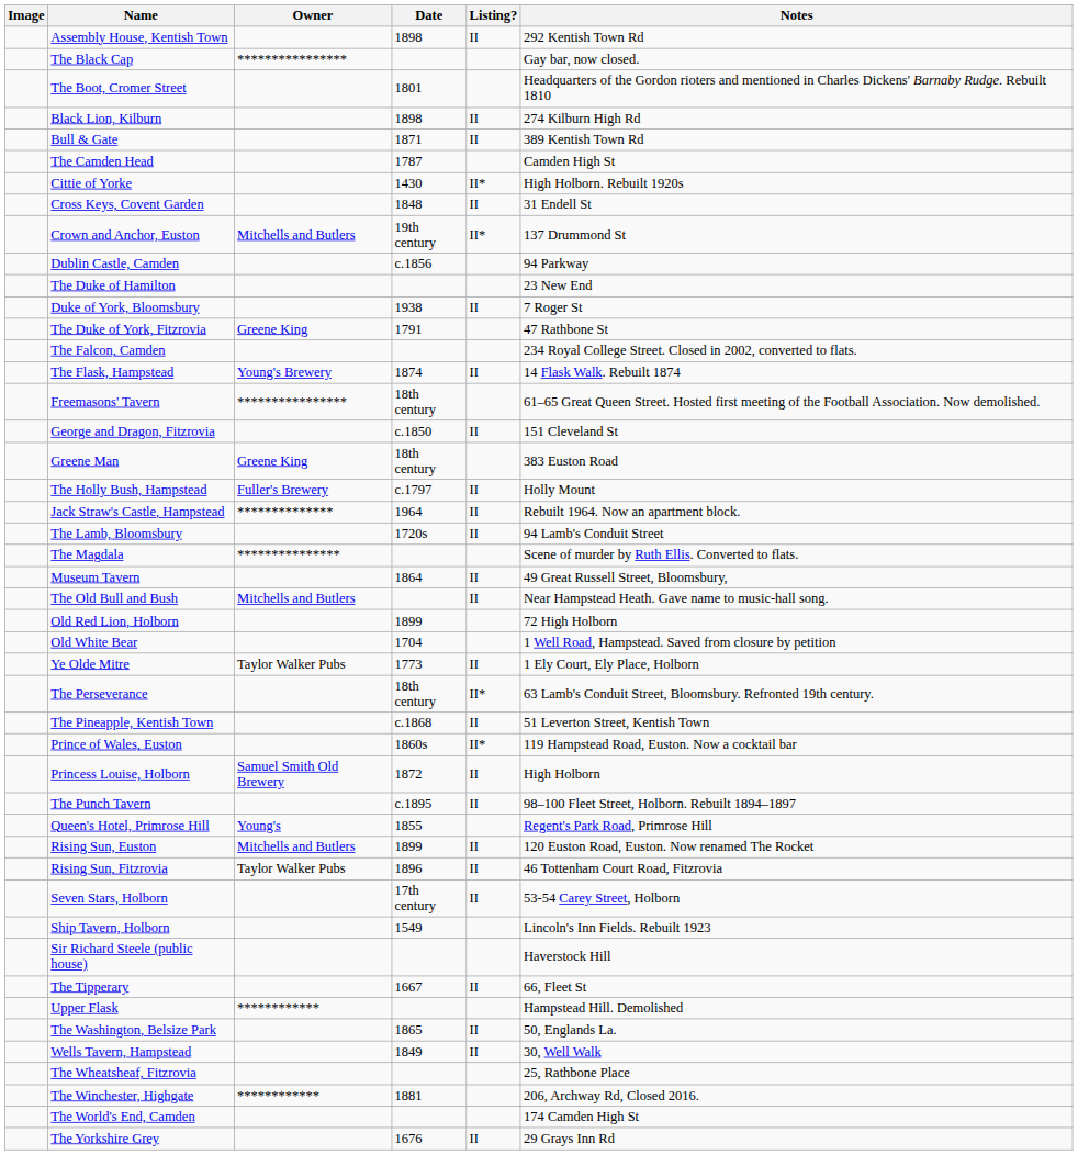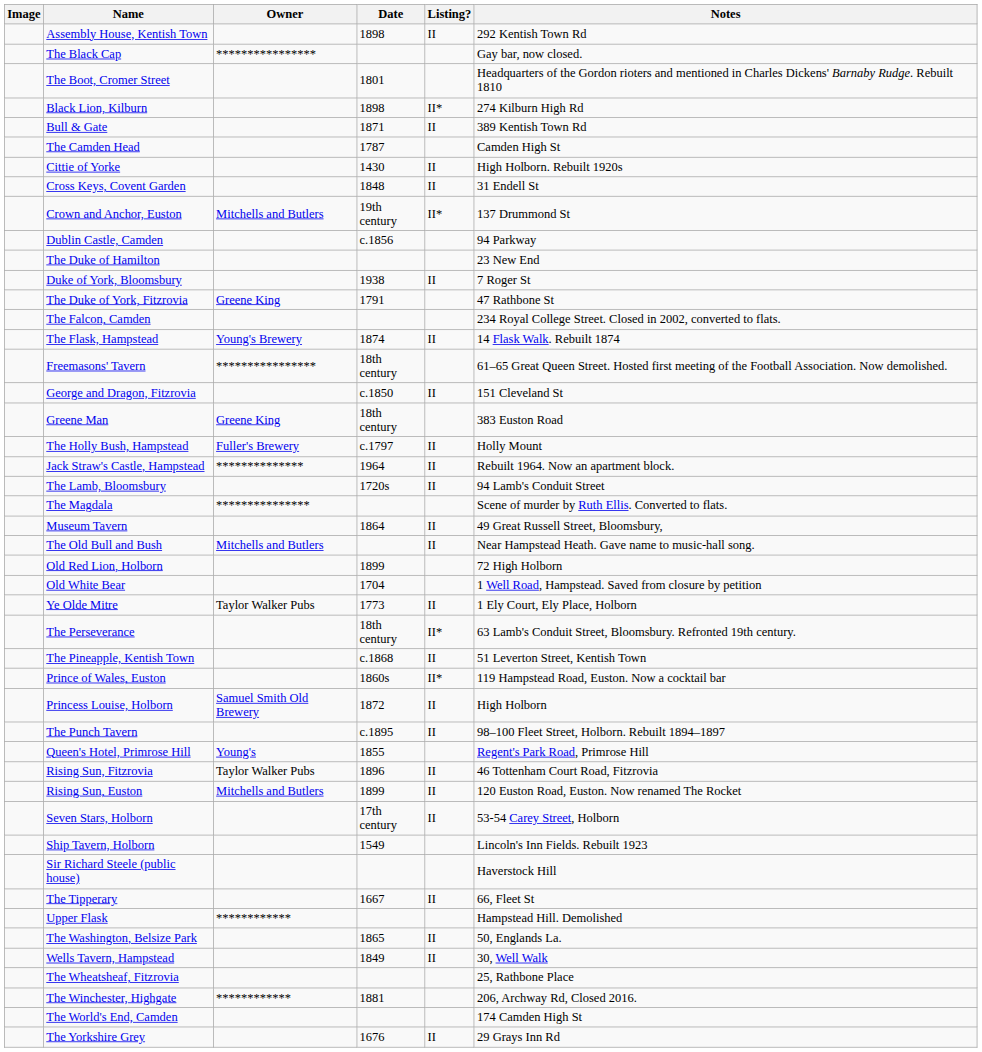 <table class="wikitable sortable">
 <tr>
 <th>Image</th>
 <th>Name</th>
 <th>Owner</th>
 <th>Date</th>
 <th>Listing?</th>
 <th>Notes</th>
 </tr>
 <tr>
 <td></td>
 <td><a href='#'>Assembly House, Kentish Town</a></td>
 <td></td>
 <td>1898</td>
 <td>II</td>
 <td>292 Kentish Town Rd</td>
 </tr>
 <tr>
 <td></td>
 <td><a href='#'>The Black Cap</a></td>
 <td>****************</td>
 <td></td>
 <td></td>
 <td>Gay bar, now closed.</td>
 </tr>
 <tr>
 <td></td>
 <td><a href='#'>The Boot, Cromer Street</a></td>
 <td></td>
 <td>1801</td>
 <td></td>
 <td>Headquarters of the Gordon rioters and mentioned in Charles Dickens' <em>Barnaby Rudge</em>. Rebuilt 1810</td>
 </tr>
 <tr>
 <td></td>
 <td><a href='#'>Black Lion, Kilburn</a></td>
 <td></td>
 <td>1898</td>
-<td>II</td>
+<td>II*</td>
 <td>274 Kilburn High Rd</td>
 </tr>
 <tr>
 <td></td>
 <td><a href='#'>Bull & Gate</a></td>
 <td></td>
 <td>1871</td>
 <td>II</td>
 <td>389 Kentish Town Rd</td>
 </tr>
 <tr>
 <td></td>
 <td><a href='#'>The Camden Head</a></td>
 <td></td>
 <td>1787</td>
 <td></td>
 <td>Camden High St</td>
 </tr>
 <tr>
 <td></td>
 <td><a href='#'>Cittie of Yorke</a></td>
 <td></td>
 <td>1430</td>
-<td>II*</td>
+<td>II</td>
 <td>High Holborn. Rebuilt 1920s</td>
 </tr>
 <tr>
 <td></td>
 <td><a href='#'>Cross Keys, Covent Garden</a></td>
 <td></td>
 <td>1848</td>
 <td>II</td>
 <td>31 Endell St</td>
 </tr>
 <tr>
 <td></td>
 <td><a href='#'>Crown and Anchor, Euston</a></td>
 <td><a href='#'>Mitchells and Butlers</a></td>
 <td>19th century</td>
 <td>II*</td>
 <td>137 Drummond St</td>
 </tr>
 <tr>
 <td></td>
 <td><a href='#'>Dublin Castle, Camden</a></td>
 <td></td>
 <td>c.1856</td>
 <td></td>
 <td>94 Parkway</td>
 </tr>
 <tr>
 <td></td>
 <td><a href='#'>The Duke of Hamilton</a></td>
 <td></td>
 <td></td>
 <td></td>
 <td>23 New End</td>
 </tr>
 <tr>
 <td></td>
 <td><a href='#'>Duke of York, Bloomsbury</a></td>
 <td></td>
 <td>1938</td>
 <td>II</td>
 <td>7 Roger St</td>
 </tr>
 <tr>
 <td></td>
 <td><a href='#'>The Duke of York, Fitzrovia</a></td>
 <td><a href='#'>Greene King</a></td>
 <td>1791</td>
 <td></td>
 <td>47 Rathbone St</td>
 </tr>
 <tr>
 <td></td>
 <td><a href='#'>The Falcon, Camden</a></td>
 <td></td>
 <td></td>
 <td></td>
 <td>234 Royal College Street. Closed in 2002, converted to flats.</td>
 </tr>
 <tr>
 <td></td>
 <td><a href='#'>The Flask, Hampstead</a></td>
 <td><a href='#'>Young's Brewery</a></td>
 <td>1874</td>
 <td>II</td>
 <td>14 <a href='#'>Flask Walk</a>. Rebuilt 1874</td>
 </tr>
 <tr>
 <td></td>
 <td><a href='#'>Freemasons' Tavern</a></td>
 <td>****************</td>
 <td>18th century</td>
 <td></td>
 <td>61–65 Great Queen Street. Hosted first meeting of the Football Association. Now demolished.</td>
 </tr>
 <tr>
 <td></td>
 <td><a href='#'>George and Dragon, Fitzrovia</a></td>
 <td></td>
 <td>c.1850</td>
 <td>II</td>
 <td>151 Cleveland St</td>
 </tr>
 <tr>
 <td></td>
 <td><a href='#'>Greene Man</a></td>
 <td><a href='#'>Greene King</a></td>
 <td>18th century</td>
 <td></td>
 <td>383 Euston Road</td>
 </tr>
 <tr>
 <td></td>
 <td><a href='#'>The Holly Bush, Hampstead</a></td>
 <td><a href='#'>Fuller's Brewery</a></td>
 <td>c.1797</td>
 <td>II</td>
 <td>Holly Mount</td>
 </tr>
 <tr>
 <td></td>
 <td><a href='#'>Jack Straw's Castle, Hampstead</a></td>
 <td>**************</td>
 <td>1964</td>
 <td>II</td>
 <td>Rebuilt 1964. Now an apartment block.</td>
 </tr>
 <tr>
 <td></td>
 <td><a href='#'>The Lamb, Bloomsbury</a></td>
 <td></td>
 <td>1720s</td>
 <td>II</td>
 <td>94 Lamb's Conduit Street</td>
 </tr>
 <tr>
 <td></td>
 <td><a href='#'>The Magdala</a></td>
 <td>***************</td>
 <td></td>
 <td></td>
 <td>Scene of murder by <a href='#'>Ruth Ellis</a>. Converted to flats.</td>
 </tr>
 <tr>
 <td></td>
 <td><a href='#'>Museum Tavern</a></td>
 <td></td>
 <td>1864</td>
 <td>II</td>
 <td>49 Great Russell Street, Bloomsbury,</td>
 </tr>
 <tr>
 <td></td>
 <td><a href='#'>The Old Bull and Bush</a></td>
 <td><a href='#'>Mitchells and Butlers</a></td>
 <td></td>
 <td>II</td>
 <td>Near Hampstead Heath. Gave name to music-hall song.</td>
 </tr>
 <tr>
 <td></td>
 <td><a href='#'>Old Red Lion, Holborn</a></td>
 <td></td>
 <td>1899</td>
 <td></td>
 <td>72 High Holborn</td>
 </tr>
 <tr>
 <td></td>
 <td><a href='#'>Old White Bear</a></td>
 <td></td>
 <td>1704</td>
 <td></td>
 <td>1 <a href='#'>Well Road</a>, Hampstead. Saved from closure by petition</td>
 </tr>
 <tr>
 <td></td>
 <td><a href='#'>Ye Olde Mitre</a></td>
 <td>Taylor Walker Pubs</td>
 <td>1773</td>
 <td>II</td>
 <td>1 Ely Court, Ely Place, Holborn</td>
 </tr>
 <tr>
 <td></td>
 <td><a href='#'>The Perseverance</a></td>
 <td></td>
 <td>18th century</td>
 <td>II*</td>
 <td>63 Lamb's Conduit Street, Bloomsbury. Refronted 19th century.</td>
 </tr>
 <tr>
 <td></td>
 <td><a href='#'>The Pineapple, Kentish Town</a></td>
 <td></td>
 <td>c.1868</td>
 <td>II</td>
 <td>51 Leverton Street, Kentish Town</td>
 </tr>
 <tr>
 <td></td>
 <td><a href='#'>Prince of Wales, Euston</a></td>
 <td></td>
 <td>1860s</td>
 <td>II*</td>
 <td>119 Hampstead Road, Euston. Now a cocktail bar</td>
 </tr>
 <tr>
 <td></td>
 <td><a href='#'>Princess Louise, Holborn</a></td>
 <td><a href='#'>Samuel Smith Old Brewery</a></td>
 <td>1872</td>
 <td>II</td>
 <td>High Holborn</td>
 </tr>
 <tr>
 <td></td>
 <td><a href='#'>The Punch Tavern</a></td>
 <td></td>
 <td>c.1895</td>
 <td>II</td>
 <td>98–100 Fleet Street, Holborn. Rebuilt 1894–1897</td>
 </tr>
 <tr>
 <td></td>
 <td><a href='#'>Queen's Hotel, Primrose Hill</a></td>
 <td><a href='#'>Young's</a></td>
 <td>1855</td>
 <td></td>
 <td><a href='#'>Regent's Park Road</a>, Primrose Hill</td>
 </tr>
 <tr>
 <td></td>
+<td><a href='#'>Rising Sun, Fitzrovia</a></td>
+<td>Taylor Walker Pubs</td>
+<td>1896</td>
+<td>II</td>
+<td>46 Tottenham Court Road, Fitzrovia</td>
+</tr>
+<tr>
+<td></td>
 <td><a href='#'>Rising Sun, Euston</a></td>
 <td><a href='#'>Mitchells and Butlers</a></td>
 <td>1899</td>
 <td>II</td>
 <td>120 Euston Road, Euston. Now renamed The Rocket</td>
-</tr>
-<tr>
-<td></td>
-<td><a href='#'>Rising Sun, Fitzrovia</a></td>
-<td>Taylor Walker Pubs</td>
-<td>1896</td>
-<td>II</td>
-<td>46 Tottenham Court Road, Fitzrovia</td>
 </tr>
 <tr>
 <td></td>
 <td><a href='#'>Seven Stars, Holborn</a></td>
 <td></td>
 <td>17th century</td>
 <td>II</td>
 <td>53-54 <a href='#'>Carey Street</a>, Holborn</td>
 </tr>
 <tr>
 <td></td>
 <td><a href='#'>Ship Tavern, Holborn</a></td>
 <td></td>
 <td>1549</td>
 <td></td>
 <td>Lincoln's Inn Fields. Rebuilt 1923</td>
 </tr>
 <tr>
 <td></td>
 <td><a href='#'>Sir Richard Steele (public house)</a></td>
 <td></td>
 <td></td>
 <td></td>
 <td>Haverstock Hill</td>
 </tr>
 <tr>
 <td></td>
 <td><a href='#'>The Tipperary</a></td>
 <td></td>
 <td>1667</td>
 <td>II</td>
 <td>66, Fleet St</td>
 </tr>
 <tr>
 <td></td>
 <td><a href='#'>Upper Flask</a></td>
 <td>************</td>
 <td></td>
 <td></td>
 <td>Hampstead Hill. Demolished</td>
 </tr>
 <tr>
 <td></td>
 <td><a href='#'>The Washington, Belsize Park</a></td>
 <td></td>
 <td>1865</td>
 <td>II</td>
 <td>50, Englands La.</td>
 </tr>
 <tr>
 <td></td>
 <td><a href='#'>Wells Tavern, Hampstead</a></td>
 <td></td>
 <td>1849</td>
 <td>II</td>
 <td>30, <a href='#'>Well Walk</a></td>
 </tr>
 <tr>
 <td></td>
 <td><a href='#'>The Wheatsheaf, Fitzrovia</a></td>
 <td></td>
 <td></td>
 <td></td>
 <td>25, Rathbone Place</td>
 </tr>
 <tr>
 <td></td>
 <td><a href='#'>The Winchester, Highgate</a></td>
 <td>************</td>
 <td>1881</td>
 <td></td>
 <td>206, Archway Rd, Closed 2016.</td>
 </tr>
 <tr>
 <td></td>
 <td><a href='#'>The World's End, Camden</a></td>
 <td></td>
 <td></td>
 <td></td>
 <td>174 Camden High St</td>
 </tr>
 <tr>
 <td></td>
 <td><a href='#'>The Yorkshire Grey</a></td>
 <td></td>
 <td>1676</td>
 <td>II</td>
 <td>29 Grays Inn Rd</td>
 </tr>
 </table>
